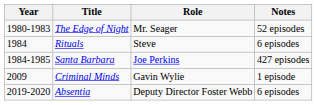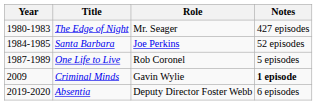 <table class="wikitable sortable plainrowheaders" style="white-space:nowrap">
 <tr>
 <th>Year</th>
 <th>Title</th>
 <th>Role</th>
 <th>Notes</th>
 </tr>
 <tr>
 <td>1980-1983</td>
 <td><em><a href='#'>The Edge of Night</a></em></td>
 <td>Mr. Seager</td>
-<td>52 episodes</td>
-</tr>
-<tr>
-<td>1984</td>
-<td><em><a href='#'>Rituals</a></em></td>
-<td>Steve</td>
-<td>6 episodes</td>
+<td>427 episodes</td>
 </tr>
 <tr>
 <td>1984-1985</td>
 <td><em><a href='#'>Santa Barbara</a></em></td>
 <td><a href='#'>Joe Perkins</a></td>
-<td>427 episodes</td>
+<td>52 episodes</td>
+</tr>
+<tr>
+<td>1987-1989</td>
+<td><em><a href='#'>One Life to Live</a></em></td>
+<td>Rob Coronel</td>
+<td>5 episodes</td>
 </tr>
 <tr>
 <td>2009</td>
 <td><em><a href='#'>Criminal Minds</a></em></td>
 <td>Gavin Wylie</td>
-<td>1 episode</td>
+<td><strong>1 episode</strong></td>
 </tr>
 <tr>
 <td>2019-2020</td>
 <td><em><a href='#'>Absentia</a></em></td>
 <td>Deputy Director Foster Webb</td>
 <td>6 episodes</td>
 </tr>
 </table>
